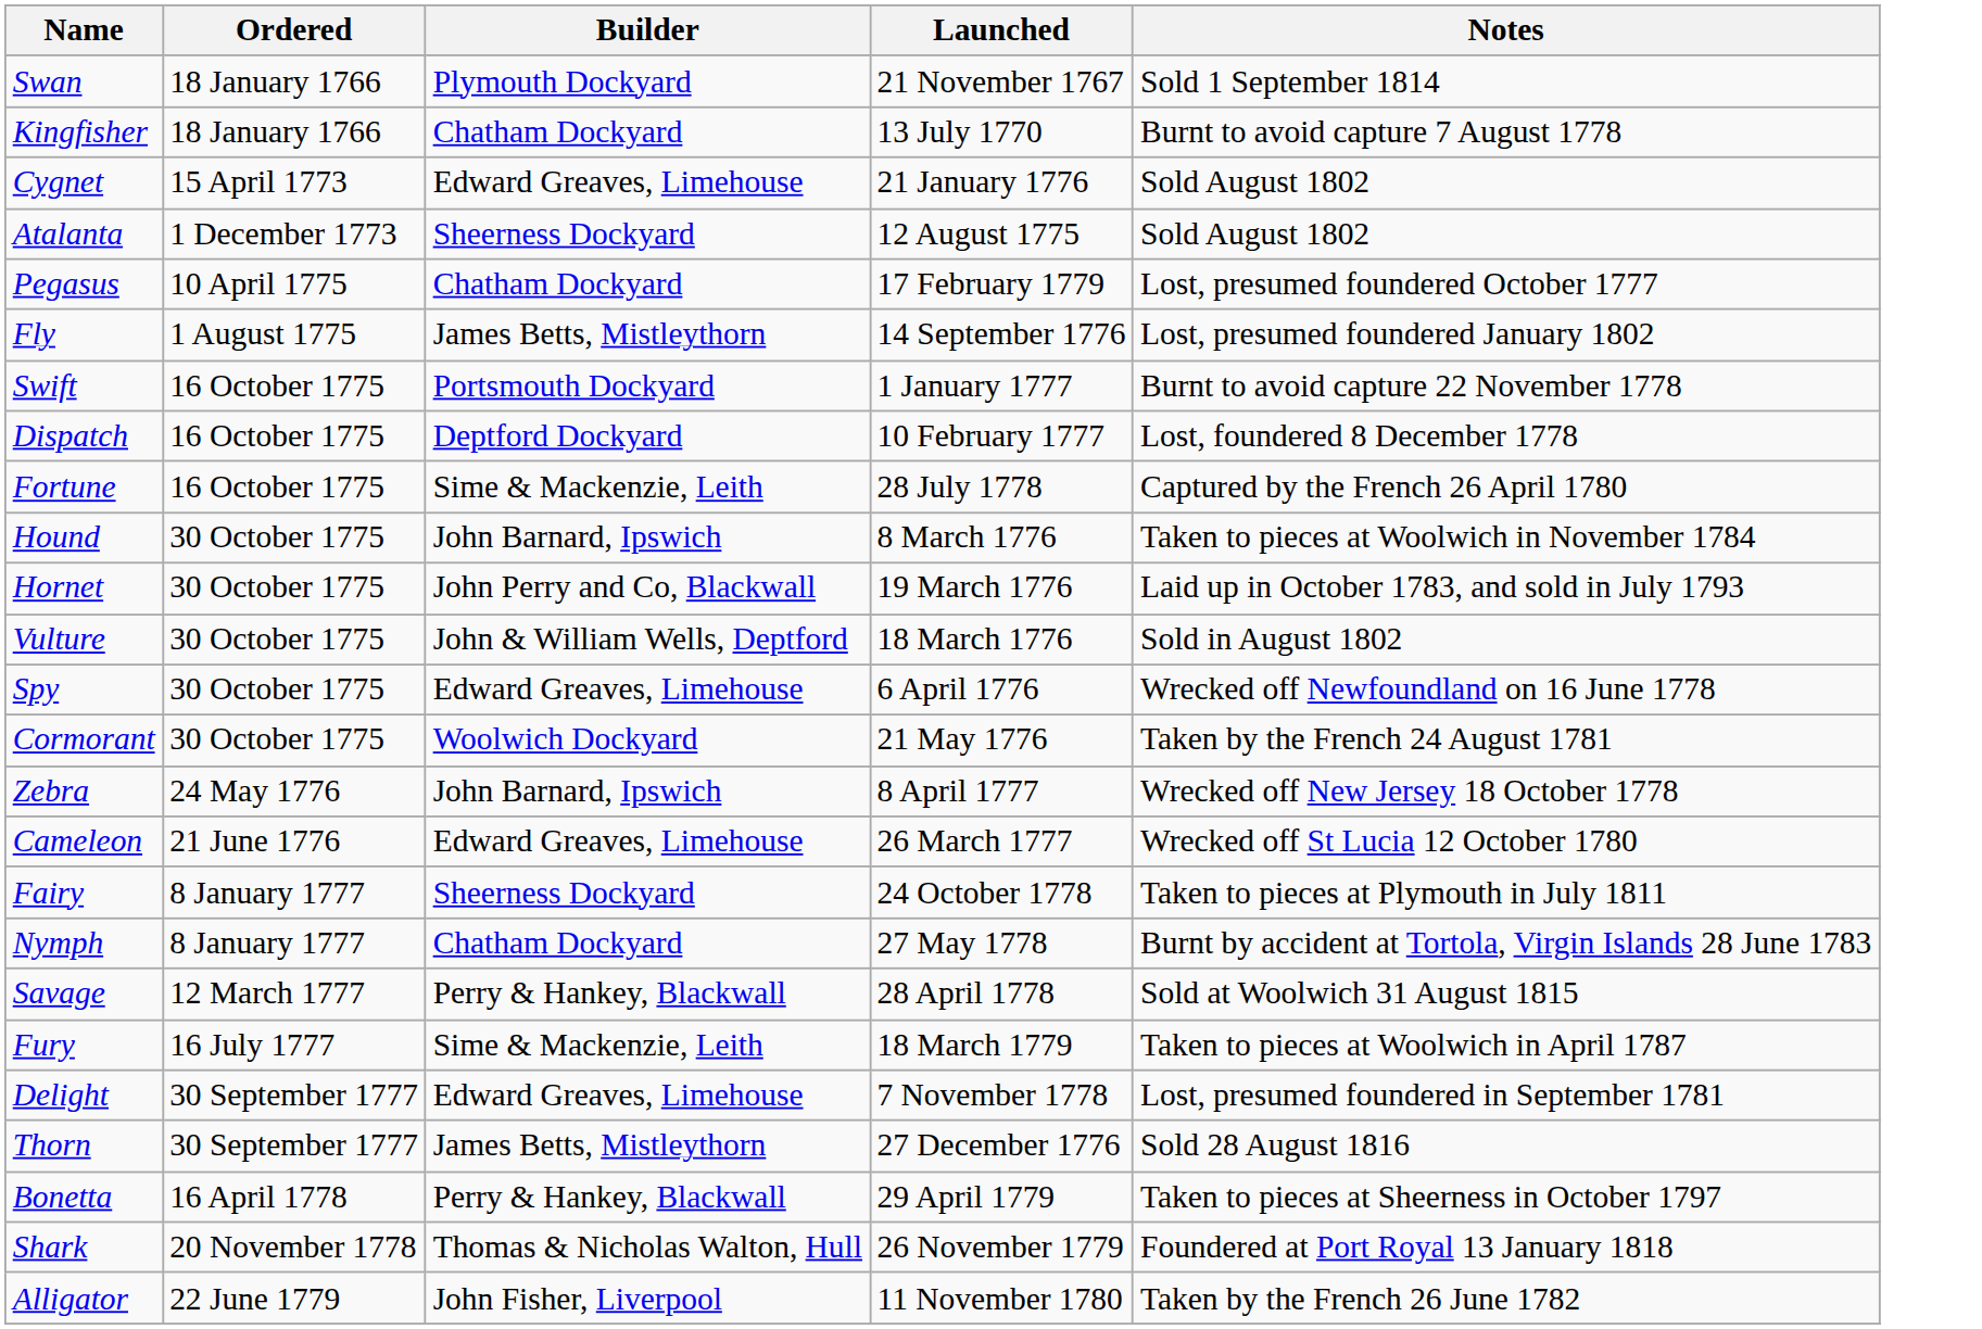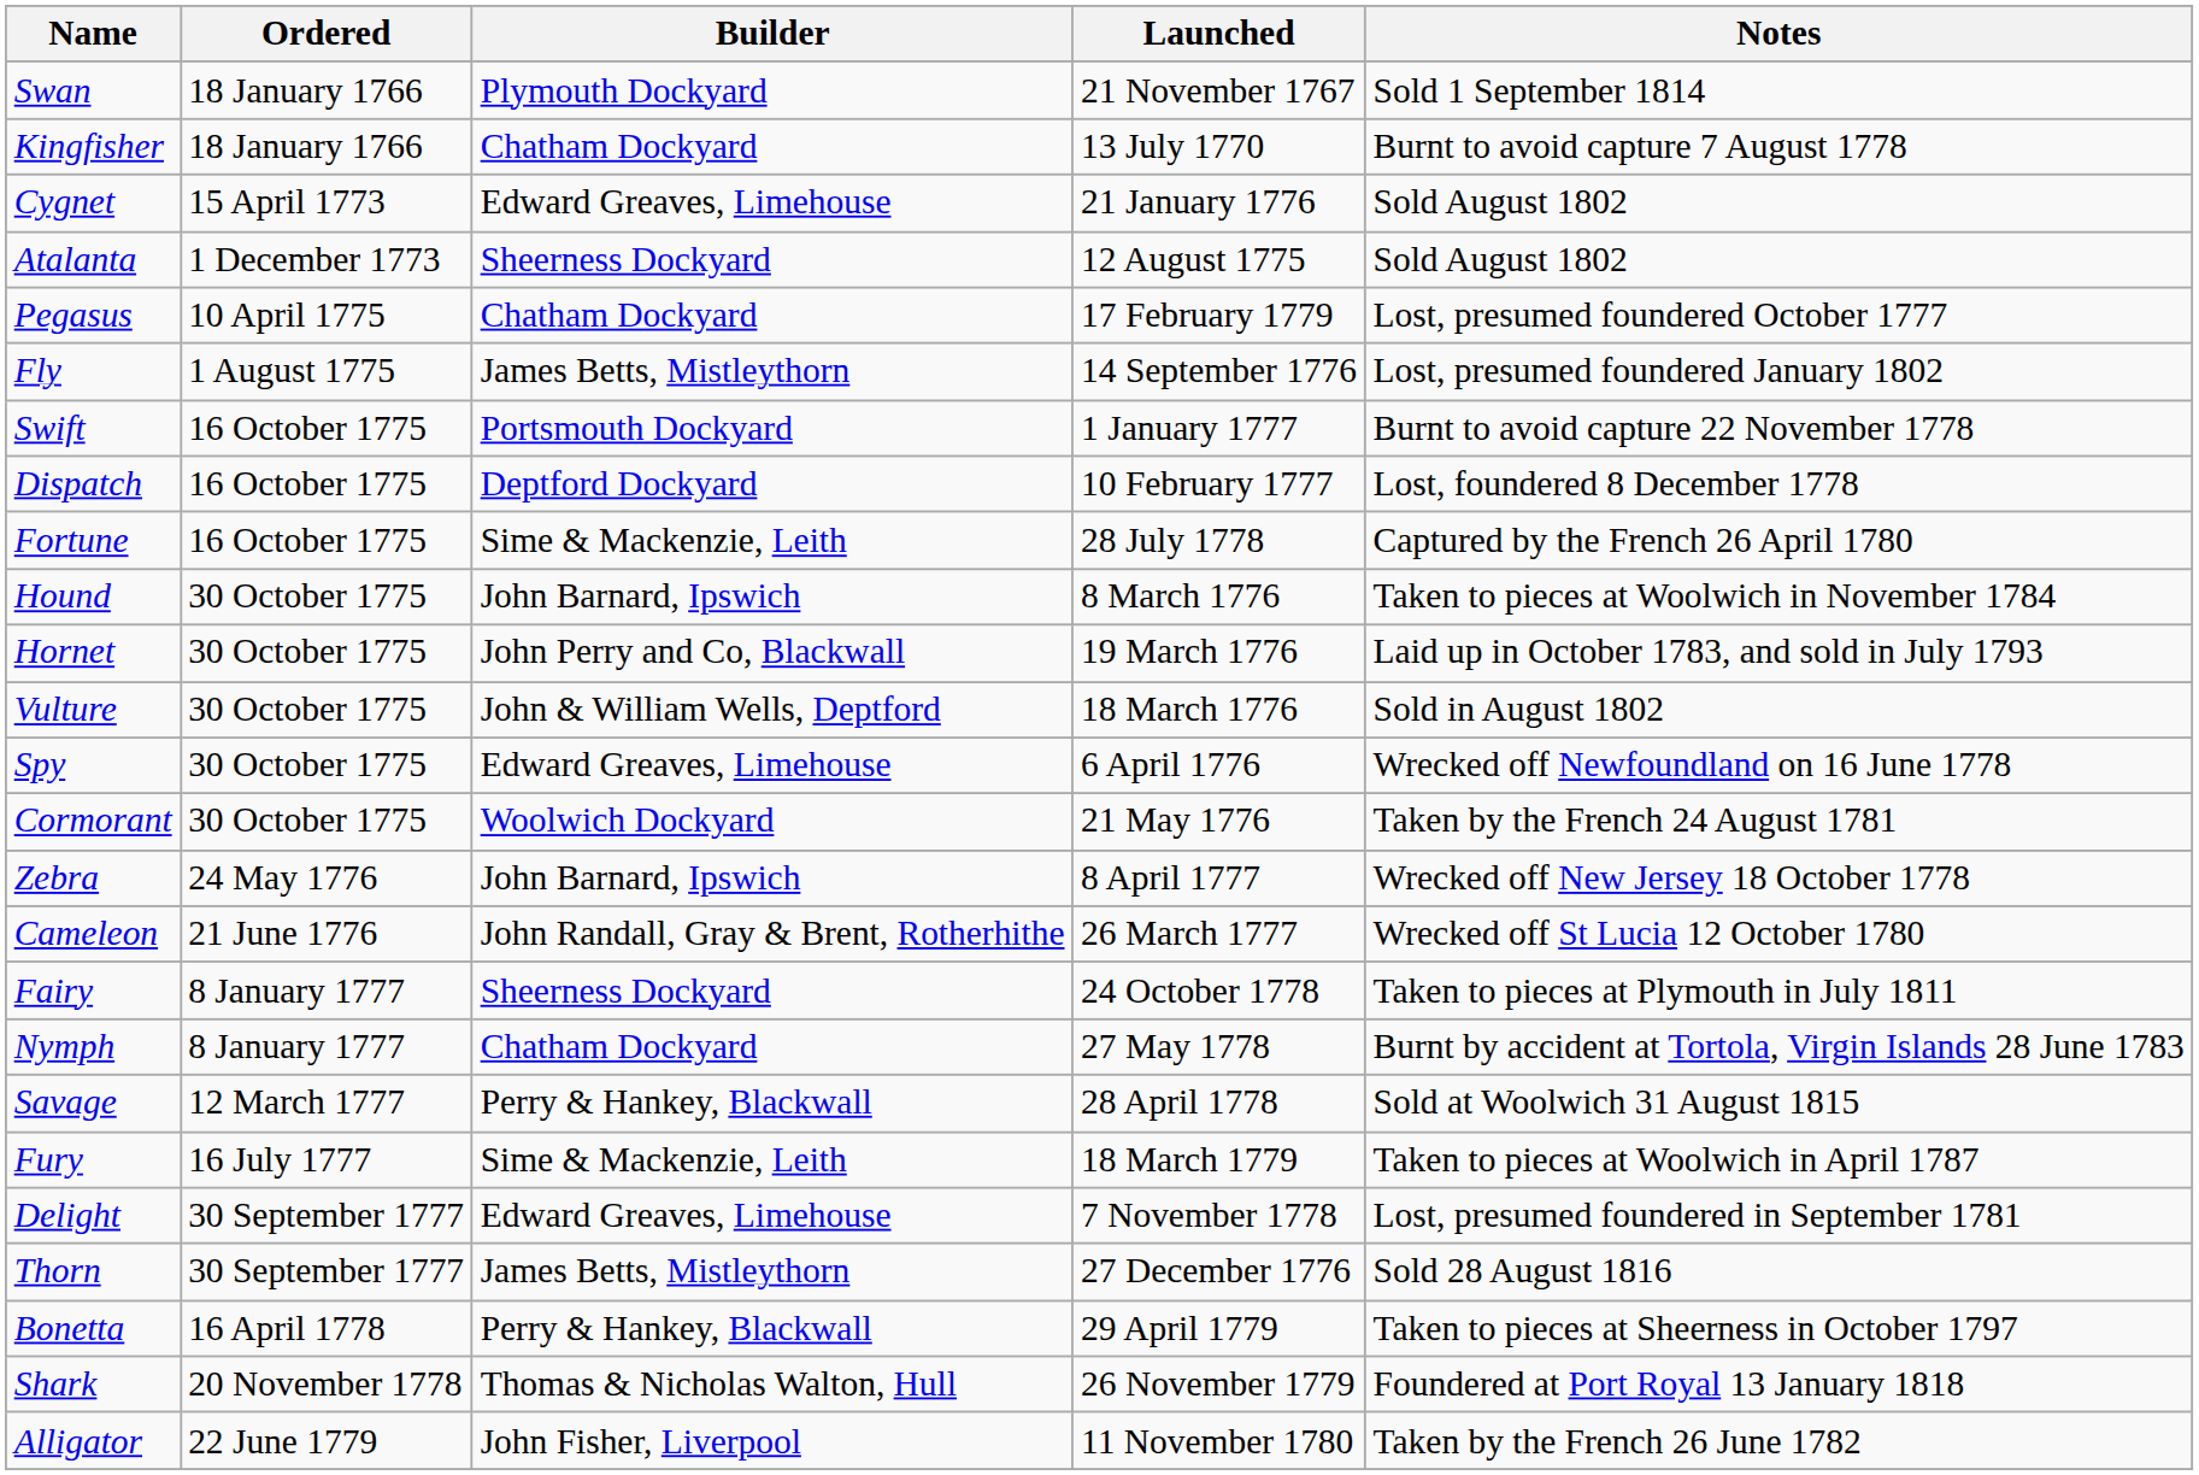 <table class="wikitable" style="text-align:left">
 <tr>
 <th>Name</th>
 <th>Ordered</th>
 <th>Builder</th>
 <th>Launched</th>
 <th>Notes</th>
 </tr>
 <tr>
 <td><a href='#'><em>Swan</em></a></td>
 <td>18 January 1766</td>
 <td><a href='#'>Plymouth Dockyard</a></td>
 <td>21 November 1767</td>
 <td>Sold 1 September 1814</td>
 </tr>
 <tr>
 <td><a href='#'><em>Kingfisher</em></a></td>
 <td>18 January 1766</td>
 <td><a href='#'>Chatham Dockyard</a></td>
 <td>13 July 1770</td>
 <td>Burnt to avoid capture 7 August 1778</td>
 </tr>
 <tr>
 <td><a href='#'><em>Cygnet</em></a></td>
 <td>15 April 1773</td>
 <td>Edward Greaves, <a href='#'>Limehouse</a></td>
 <td>21 January 1776</td>
 <td>Sold August 1802</td>
 </tr>
 <tr>
 <td><a href='#'><em>Atalanta</em></a></td>
 <td>1 December 1773</td>
 <td><a href='#'>Sheerness Dockyard</a></td>
 <td>12 August 1775</td>
 <td>Sold August 1802</td>
 </tr>
 <tr>
 <td><a href='#'><em>Pegasus</em></a></td>
 <td>10 April 1775</td>
 <td><a href='#'>Chatham Dockyard</a></td>
 <td>17 February 1779</td>
 <td>Lost, presumed foundered October 1777</td>
 </tr>
 <tr>
 <td><a href='#'><em>Fly</em></a></td>
 <td>1 August 1775</td>
 <td>James Betts, <a href='#'>Mistleythorn</a></td>
 <td>14 September 1776</td>
 <td>Lost, presumed foundered January 1802</td>
 </tr>
 <tr>
 <td><a href='#'><em>Swift</em></a></td>
 <td>16 October 1775</td>
 <td><a href='#'>Portsmouth Dockyard</a></td>
 <td>1 January 1777</td>
 <td>Burnt to avoid capture 22 November 1778</td>
 </tr>
 <tr>
 <td><a href='#'><em>Dispatch</em></a></td>
 <td>16 October 1775</td>
 <td><a href='#'>Deptford Dockyard</a></td>
 <td>10 February 1777</td>
 <td>Lost, foundered 8 December 1778</td>
 </tr>
 <tr>
 <td><a href='#'><em>Fortune</em></a></td>
 <td>16 October 1775</td>
 <td>Sime & Mackenzie, <a href='#'>Leith</a></td>
 <td>28 July 1778</td>
 <td>Captured by the French 26 April 1780</td>
 </tr>
 <tr>
 <td><a href='#'><em>Hound</em></a></td>
 <td>30 October 1775</td>
 <td>John Barnard, <a href='#'>Ipswich</a></td>
 <td>8 March 1776</td>
 <td>Taken to pieces at Woolwich in November 1784</td>
 </tr>
 <tr>
 <td><a href='#'><em>Hornet</em></a></td>
 <td>30 October 1775</td>
 <td>John Perry and Co, <a href='#'>Blackwall</a></td>
 <td>19 March 1776</td>
 <td>Laid up in October 1783, and sold in July 1793</td>
 </tr>
 <tr>
 <td><a href='#'><em>Vulture</em></a></td>
 <td>30 October 1775</td>
 <td>John & William Wells, <a href='#'>Deptford</a></td>
 <td>18 March 1776</td>
 <td>Sold in August 1802</td>
 </tr>
 <tr>
 <td><a href='#'><em>Spy</em></a></td>
 <td>30 October 1775</td>
 <td>Edward Greaves, <a href='#'>Limehouse</a></td>
 <td>6 April 1776</td>
 <td>Wrecked off <a href='#'>Newfoundland</a> on 16 June 1778</td>
 </tr>
 <tr>
 <td><a href='#'><em>Cormorant</em></a></td>
 <td>30 October 1775</td>
 <td><a href='#'>Woolwich Dockyard</a></td>
 <td>21 May 1776</td>
 <td>Taken by the French 24 August 1781</td>
 </tr>
 <tr>
 <td><a href='#'><em>Zebra</em></a></td>
 <td>24 May 1776</td>
 <td>John Barnard, <a href='#'>Ipswich</a></td>
 <td>8 April 1777</td>
 <td>Wrecked off <a href='#'>New Jersey</a> 18 October 1778</td>
 </tr>
 <tr>
 <td><a href='#'><em>Cameleon</em></a></td>
 <td>21 June 1776</td>
-<td>Edward Greaves, <a href='#'>Limehouse</a></td>
+<td>John Randall, Gray & Brent, <a href='#'>Rotherhithe</a></td>
 <td>26 March 1777</td>
 <td>Wrecked off <a href='#'>St Lucia</a> 12 October 1780</td>
 </tr>
 <tr>
 <td><a href='#'><em>Fairy</em></a></td>
 <td>8 January 1777</td>
 <td><a href='#'>Sheerness Dockyard</a></td>
 <td>24 October 1778</td>
 <td>Taken to pieces at Plymouth in July 1811</td>
 </tr>
 <tr>
 <td><a href='#'><em>Nymph</em></a></td>
 <td>8 January 1777</td>
 <td><a href='#'>Chatham Dockyard</a></td>
 <td>27 May 1778</td>
 <td>Burnt by accident at <a href='#'>Tortola</a>, <a href='#'>Virgin Islands</a> 28 June 1783</td>
 </tr>
 <tr>
 <td><a href='#'><em>Savage</em></a></td>
 <td>12 March 1777</td>
 <td>Perry & Hankey, <a href='#'>Blackwall</a></td>
 <td>28 April 1778</td>
 <td>Sold at Woolwich 31 August 1815</td>
 </tr>
 <tr>
 <td><a href='#'><em>Fury</em></a></td>
 <td>16 July 1777</td>
 <td>Sime & Mackenzie, <a href='#'>Leith</a></td>
 <td>18 March 1779</td>
 <td>Taken to pieces at Woolwich in April 1787</td>
 </tr>
 <tr>
 <td><a href='#'><em>Delight</em></a></td>
 <td>30 September 1777</td>
 <td>Edward Greaves, <a href='#'>Limehouse</a></td>
 <td>7 November 1778</td>
 <td>Lost, presumed foundered in September 1781</td>
 </tr>
 <tr>
 <td><a href='#'><em>Thorn</em></a></td>
 <td>30 September 1777</td>
 <td>James Betts, <a href='#'>Mistleythorn</a></td>
 <td>27 December 1776</td>
 <td>Sold 28 August 1816</td>
 </tr>
 <tr>
 <td><a href='#'><em>Bonetta</em></a></td>
 <td>16 April 1778</td>
 <td>Perry & Hankey, <a href='#'>Blackwall</a></td>
 <td>29 April 1779</td>
 <td>Taken to pieces at Sheerness in October 1797</td>
 </tr>
 <tr>
 <td><a href='#'><em>Shark</em></a></td>
 <td>20 November 1778</td>
 <td>Thomas & Nicholas Walton, <a href='#'>Hull</a></td>
 <td>26 November 1779</td>
 <td>Foundered at <a href='#'>Port Royal</a> 13 January 1818</td>
 </tr>
 <tr>
 <td><a href='#'><em>Alligator</em></a></td>
 <td>22 June 1779</td>
 <td>John Fisher, <a href='#'>Liverpool</a></td>
 <td>11 November 1780</td>
 <td>Taken by the French 26 June 1782</td>
 </tr>
 <tr>
 </tr>
 </table>
